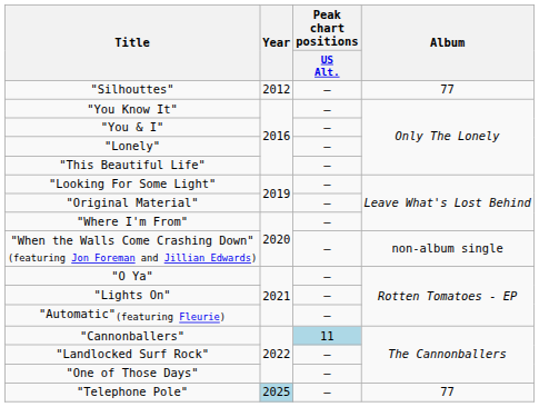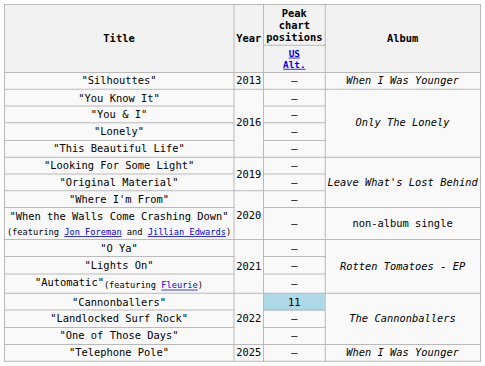 <table class="wikitable plainrowheaders" style="text-align:center;">
 <tr>
 <th scope="col" rowspan="2">Title</th>
 <th scope="col" rowspan="2">Year</th>
 <th>Peak chart positions</th>
 <th scope="col" rowspan="2">Album</th>
 </tr>
 <tr>
 <th scope="col" style="width:3em;font-size:90%;"><a href='#'>US<br>Alt.</a><br></th>
 </tr>
 <tr>
 <td>"Silhouttes"</td>
-<td>2012</td>
+<td>2013</td>
 <td>—</td>
-<td>77</td>
+<td><em>When I Was Younger</em></td>
 </tr>
 <tr>
 <td>"You Know It"</td>
 <td rowspan="4">2016</td>
 <td>—</td>
 <td rowspan="4"><em>Only The Lonely</em></td>
 </tr>
 <tr>
 <td>"You & I"</td>
 <td>—</td>
 </tr>
 <tr>
 <td>"Lonely"</td>
 <td>—</td>
 </tr>
 <tr>
 <td>"This Beautiful Life"</td>
 <td>—</td>
 </tr>
 <tr>
 <td>"Looking For Some Light"</td>
 <td rowspan="2">2019</td>
 <td>—</td>
 <td rowspan="3"><em>Leave What's Lost Behind</em></td>
 </tr>
 <tr>
 <td>"Original Material"</td>
 <td>—</td>
 </tr>
 <tr>
 <td>"Where I'm From"</td>
 <td rowspan="2">2020</td>
 <td>—</td>
 </tr>
 <tr>
 <td>"When the Walls Come Crashing Down"<br><sub>(featuring <a href='#'>Jon Foreman</a> and <a href='#'>Jillian Edwards</a>)</sub></td>
 <td>—</td>
 <td>non-album single</td>
 </tr>
 <tr>
 <td>"O Ya"</td>
 <td rowspan="3">2021</td>
 <td>—</td>
 <td rowspan="3"><em>Rotten Tomatoes - EP</em></td>
 </tr>
 <tr>
 <td>"Lights On"</td>
 <td>—</td>
 </tr>
 <tr>
 <td>"Automatic"<sub>(featuring <a href='#'>Fleurie</a>)</sub></td>
 <td>—</td>
 </tr>
 <tr>
 <td>"Cannonballers"</td>
 <td rowspan="3">2022</td>
 <td style="background: lightblue;">11</td>
 <td rowspan="3"><em>The Cannonballers</em></td>
 </tr>
 <tr>
 <td>"Landlocked Surf Rock"</td>
 <td>—</td>
 </tr>
 <tr>
 <td>"One of Those Days"</td>
 <td>—</td>
 </tr>
 <tr>
 <td>"Telephone Pole"</td>
-<td style="background: lightblue;">2025</td>
+<td>2025</td>
 <td>—</td>
-<td>77</td>
+<td><em>When I Was Younger</em></td>
 </tr>
 </table>
